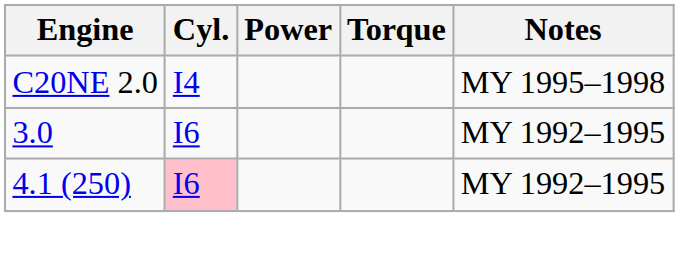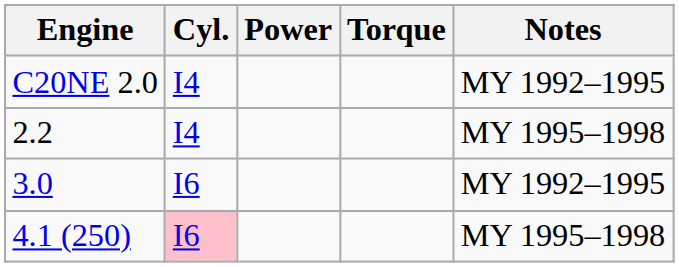 <table class="wikitable">
 <tr>
 <th>Engine</th>
 <th>Cyl.</th>
 <th>Power</th>
 <th>Torque</th>
 <th>Notes</th>
 </tr>
 <tr>
 <td><a href='#'>C20NE</a> 2.0</td>
+<td><a href='#'>I4</a></td>
+<td></td>
+<td></td>
+<td>MY 1992–1995</td>
+</tr>
+<tr>
+<td>2.2</td>
 <td><a href='#'>I4</a></td>
 <td></td>
 <td></td>
 <td>MY 1995–1998</td>
 </tr>
 <tr>
 <td><a href='#'>3.0</a></td>
 <td><a href='#'>I6</a></td>
 <td></td>
 <td></td>
 <td>MY 1992–1995</td>
 </tr>
 <tr>
 <td><a href='#'>4.1 (250)</a></td>
 <td style="background: pink;"><a href='#'>I6</a></td>
 <td></td>
 <td></td>
-<td>MY 1992–1995</td>
+<td>MY 1995–1998</td>
 </tr>
 </table>
